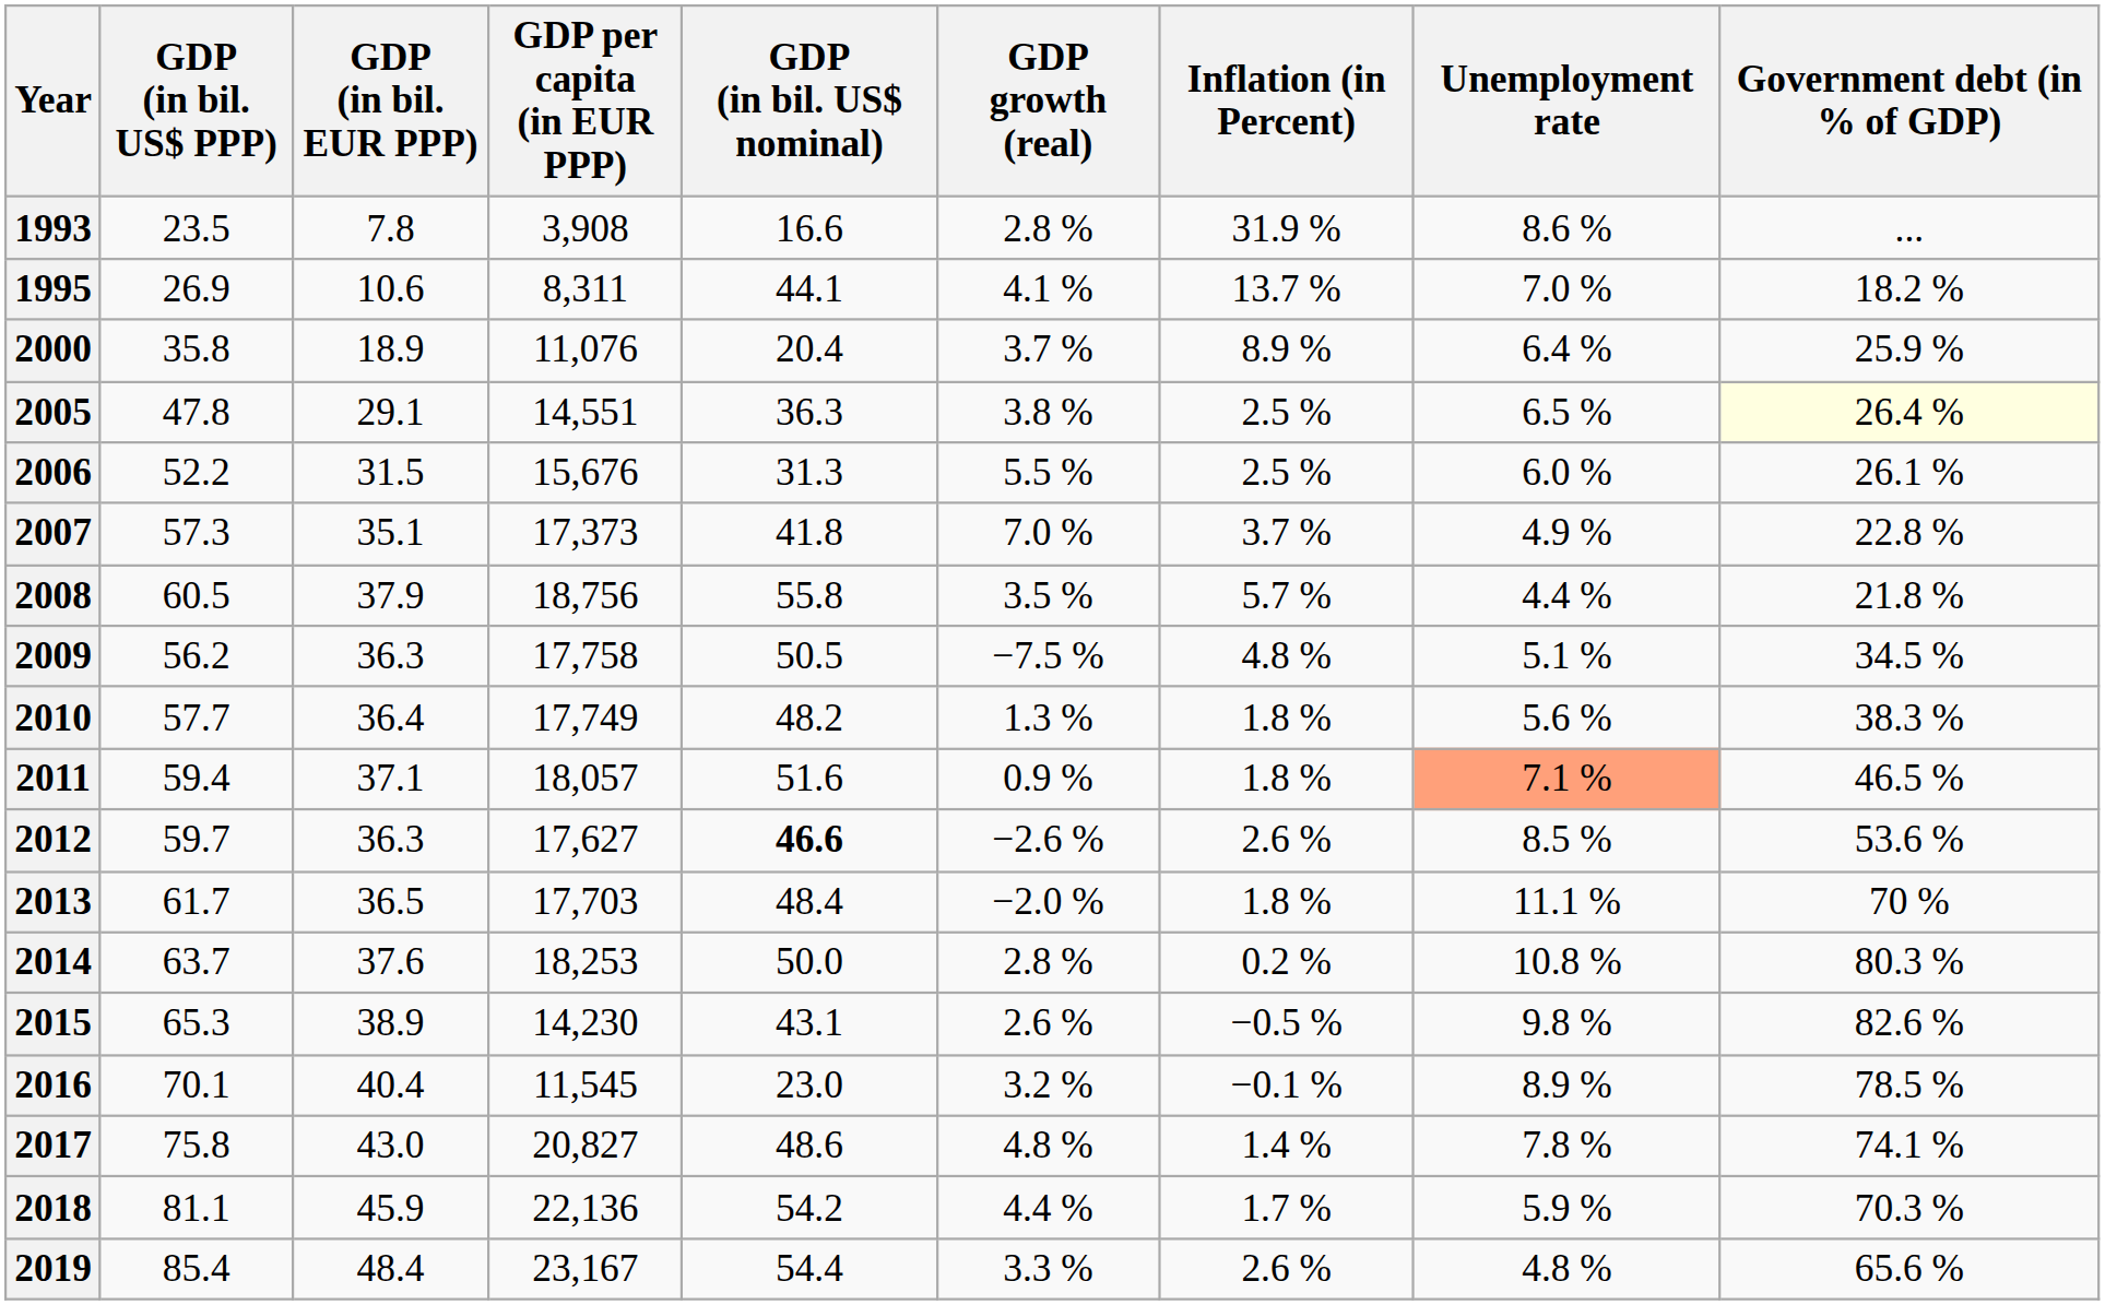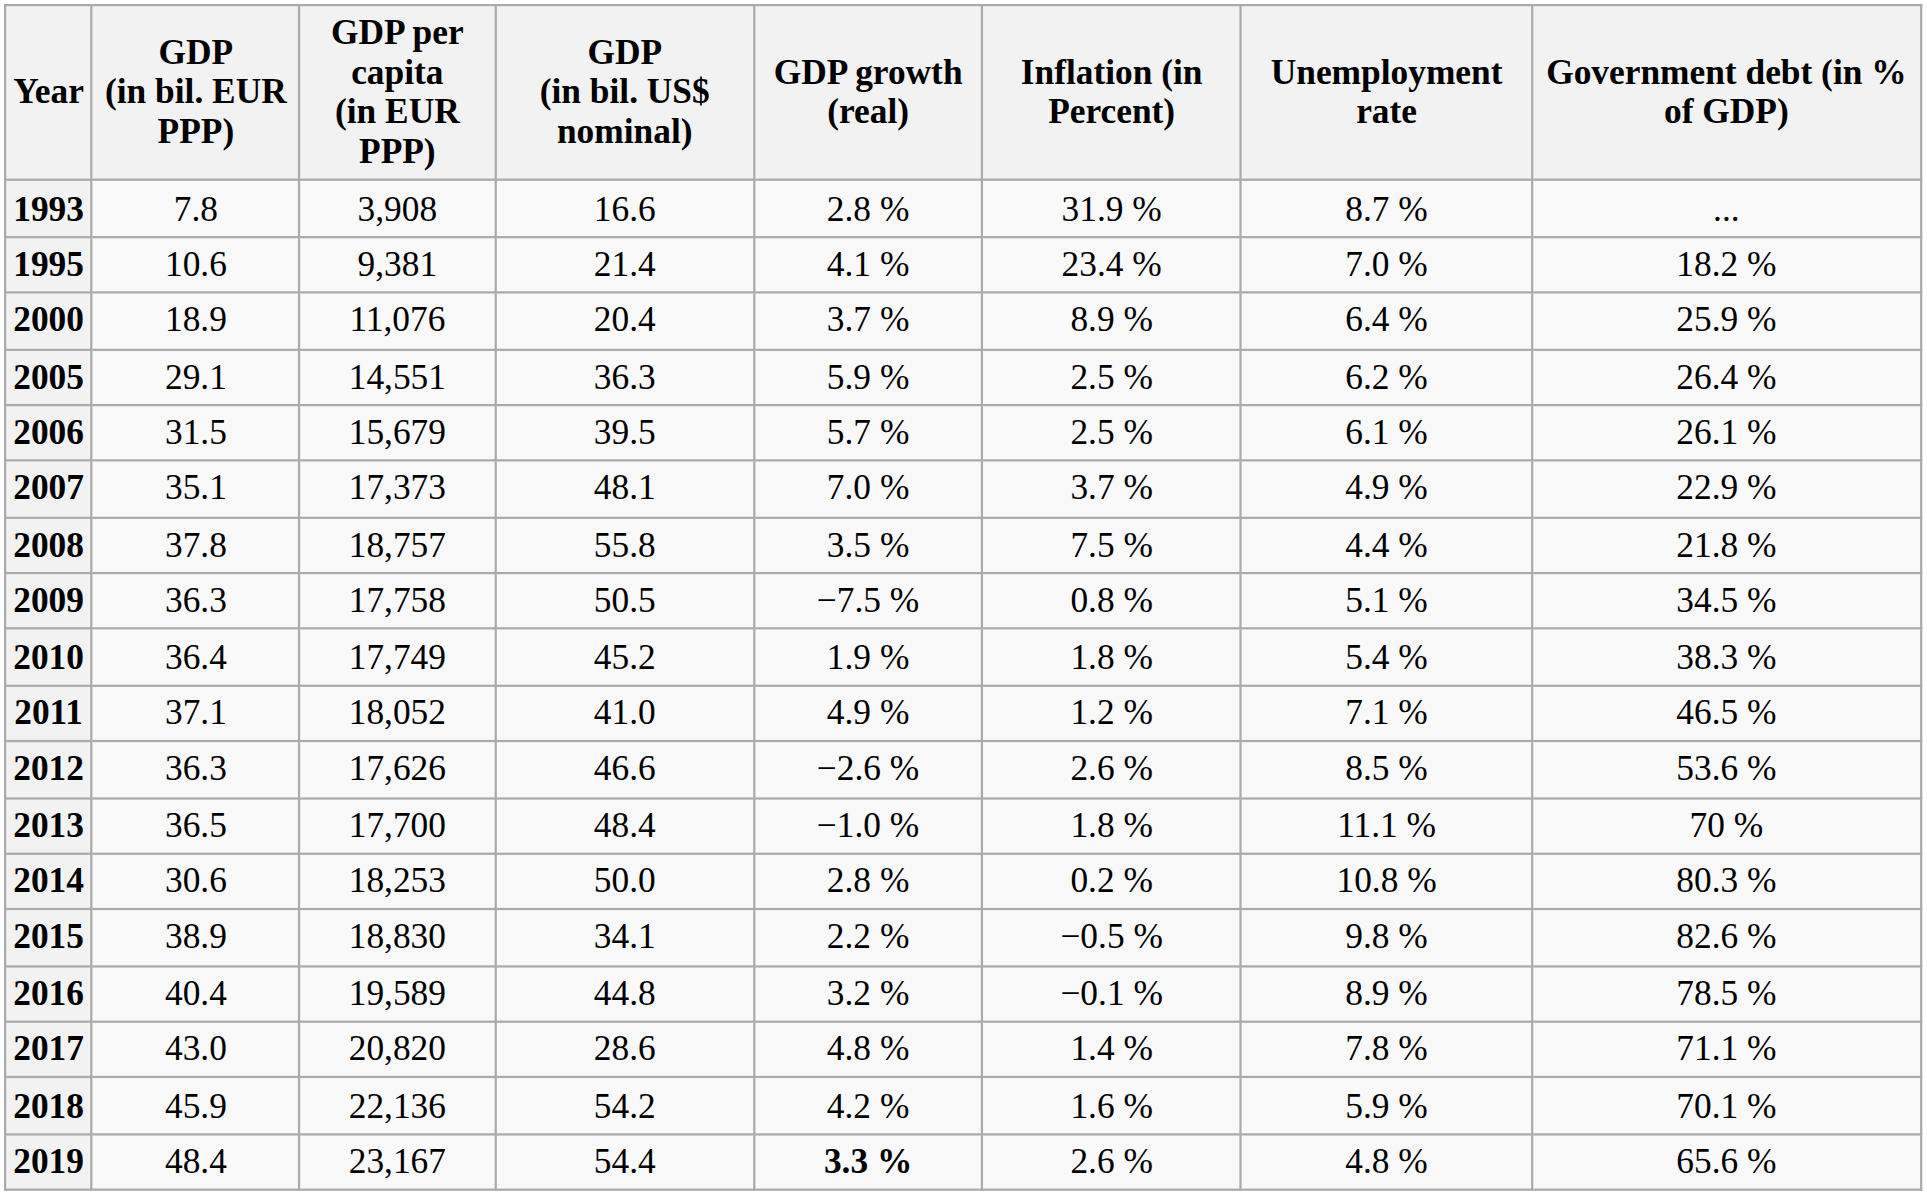 <table class="wikitable" style="text-align: center;">
 <tr>
 <th>Year</th>
-<th>GDP<br>(in bil. US$ PPP)</th>
 <th>GDP<br>(in bil. EUR PPP)</th>
 <th>GDP per capita<br>(in EUR PPP)</th>
 <th>GDP<br>(in bil. US$ nominal)</th>
 <th>GDP growth (real)</th>
 <th>Inflation (in Percent)</th>
 <th>Unemployment rate</th>
 <th>Government debt (in % of GDP)</th>
 </tr>
 <tr>
 <th>1993</th>
-<td>23.5</td>
 <td>7.8</td>
 <td>3,908</td>
 <td>16.6</td>
 <td>2.8 %</td>
 <td>31.9 %</td>
-<td>8.6 %</td>
+<td>8.7 %</td>
 <td>...</td>
 </tr>
 <tr>
 <th>1995</th>
-<td>26.9</td>
 <td>10.6</td>
-<td>8,311</td>
-<td>44.1</td>
+<td>9,381</td>
+<td>21.4</td>
 <td>4.1 %</td>
-<td>13.7 %</td>
+<td>23.4 %</td>
 <td>7.0 %</td>
 <td>18.2 %</td>
 </tr>
 <tr>
 <th>2000</th>
-<td>35.8</td>
 <td>18.9</td>
 <td>11,076</td>
 <td>20.4</td>
 <td>3.7 %</td>
 <td>8.9 %</td>
 <td>6.4 %</td>
 <td>25.9 %</td>
 </tr>
 <tr>
 <th>2005</th>
-<td>47.8</td>
 <td>29.1</td>
 <td>14,551</td>
 <td>36.3</td>
-<td>3.8 %</td>
+<td>5.9 %</td>
 <td>2.5 %</td>
-<td>6.5 %</td>
-<td style="background: lightyellow;">26.4 %</td>
+<td>6.2 %</td>
+<td>26.4 %</td>
 </tr>
 <tr>
 <th>2006</th>
-<td>52.2</td>
 <td>31.5</td>
-<td>15,676</td>
-<td>31.3</td>
-<td>5.5 %</td>
+<td>15,679</td>
+<td>39.5</td>
+<td>5.7 %</td>
 <td>2.5 %</td>
-<td>6.0 %</td>
+<td>6.1 %</td>
 <td>26.1 %</td>
 </tr>
 <tr>
 <th>2007</th>
-<td>57.3</td>
 <td>35.1</td>
 <td>17,373</td>
-<td>41.8</td>
+<td>48.1</td>
 <td>7.0 %</td>
 <td>3.7 %</td>
 <td>4.9 %</td>
-<td>22.8 %</td>
+<td>22.9 %</td>
 </tr>
 <tr>
 <th>2008</th>
-<td>60.5</td>
-<td>37.9</td>
-<td>18,756</td>
+<td>37.8</td>
+<td>18,757</td>
 <td>55.8</td>
 <td>3.5 %</td>
-<td>5.7 %</td>
+<td>7.5 %</td>
 <td>4.4 %</td>
 <td>21.8 %</td>
 </tr>
 <tr>
 <th>2009</th>
-<td>56.2</td>
 <td>36.3</td>
 <td>17,758</td>
 <td>50.5</td>
 <td>−7.5 %</td>
-<td>4.8 %</td>
+<td>0.8 %</td>
 <td>5.1 %</td>
 <td>34.5 %</td>
 </tr>
 <tr>
 <th>2010</th>
-<td>57.7</td>
 <td>36.4</td>
 <td>17,749</td>
-<td>48.2</td>
-<td>1.3 %</td>
+<td>45.2</td>
+<td>1.9 %</td>
 <td>1.8 %</td>
-<td>5.6 %</td>
+<td>5.4 %</td>
 <td>38.3 %</td>
 </tr>
 <tr>
 <th>2011</th>
-<td>59.4</td>
 <td>37.1</td>
-<td>18,057</td>
-<td>51.6</td>
-<td>0.9 %</td>
-<td>1.8 %</td>
-<td style="background: lightsalmon;">7.1 %</td>
+<td>18,052</td>
+<td>41.0</td>
+<td>4.9 %</td>
+<td>1.2 %</td>
+<td>7.1 %</td>
 <td>46.5 %</td>
 </tr>
 <tr>
 <th>2012</th>
-<td>59.7</td>
 <td>36.3</td>
-<td>17,627</td>
-<td><strong>46.6</strong></td>
+<td>17,626</td>
+<td>46.6</td>
 <td>−2.6 %</td>
 <td>2.6 %</td>
 <td>8.5 %</td>
 <td>53.6 %</td>
 </tr>
 <tr>
 <th>2013</th>
-<td>61.7</td>
 <td>36.5</td>
-<td>17,703</td>
+<td>17,700</td>
 <td>48.4</td>
-<td>−2.0 %</td>
+<td>−1.0 %</td>
 <td>1.8 %</td>
 <td>11.1 %</td>
 <td>70 %</td>
 </tr>
 <tr>
 <th>2014</th>
-<td>63.7</td>
-<td>37.6</td>
+<td>30.6</td>
 <td>18,253</td>
 <td>50.0</td>
 <td>2.8 %</td>
 <td>0.2 %</td>
 <td>10.8 %</td>
 <td>80.3 %</td>
 </tr>
 <tr>
 <th>2015</th>
-<td>65.3</td>
 <td>38.9</td>
-<td>14,230</td>
-<td>43.1</td>
-<td>2.6 %</td>
+<td>18,830</td>
+<td>34.1</td>
+<td>2.2 %</td>
 <td>−0.5 %</td>
 <td>9.8 %</td>
 <td>82.6 %</td>
 </tr>
 <tr>
 <th>2016</th>
-<td>70.1</td>
 <td>40.4</td>
-<td>11,545</td>
-<td>23.0</td>
+<td>19,589</td>
+<td>44.8</td>
 <td>3.2 %</td>
 <td>−0.1 %</td>
 <td>8.9 %</td>
 <td>78.5 %</td>
 </tr>
 <tr>
 <th>2017</th>
-<td>75.8</td>
 <td>43.0</td>
-<td>20,827</td>
-<td>48.6</td>
+<td>20,820</td>
+<td>28.6</td>
 <td>4.8 %</td>
 <td>1.4 %</td>
 <td>7.8 %</td>
-<td>74.1 %</td>
+<td>71.1 %</td>
 </tr>
 <tr>
 <th>2018</th>
-<td>81.1</td>
 <td>45.9</td>
 <td>22,136</td>
 <td>54.2</td>
-<td>4.4 %</td>
-<td>1.7 %</td>
+<td>4.2 %</td>
+<td>1.6 %</td>
 <td>5.9 %</td>
-<td>70.3 %</td>
+<td>70.1 %</td>
 </tr>
 <tr>
 <th>2019</th>
-<td>85.4</td>
 <td>48.4</td>
 <td>23,167</td>
 <td>54.4</td>
-<td>3.3 %</td>
+<td><strong>3.3 %</strong></td>
 <td>2.6 %</td>
 <td>4.8 %</td>
 <td>65.6 %</td>
 </tr>
 </table>
